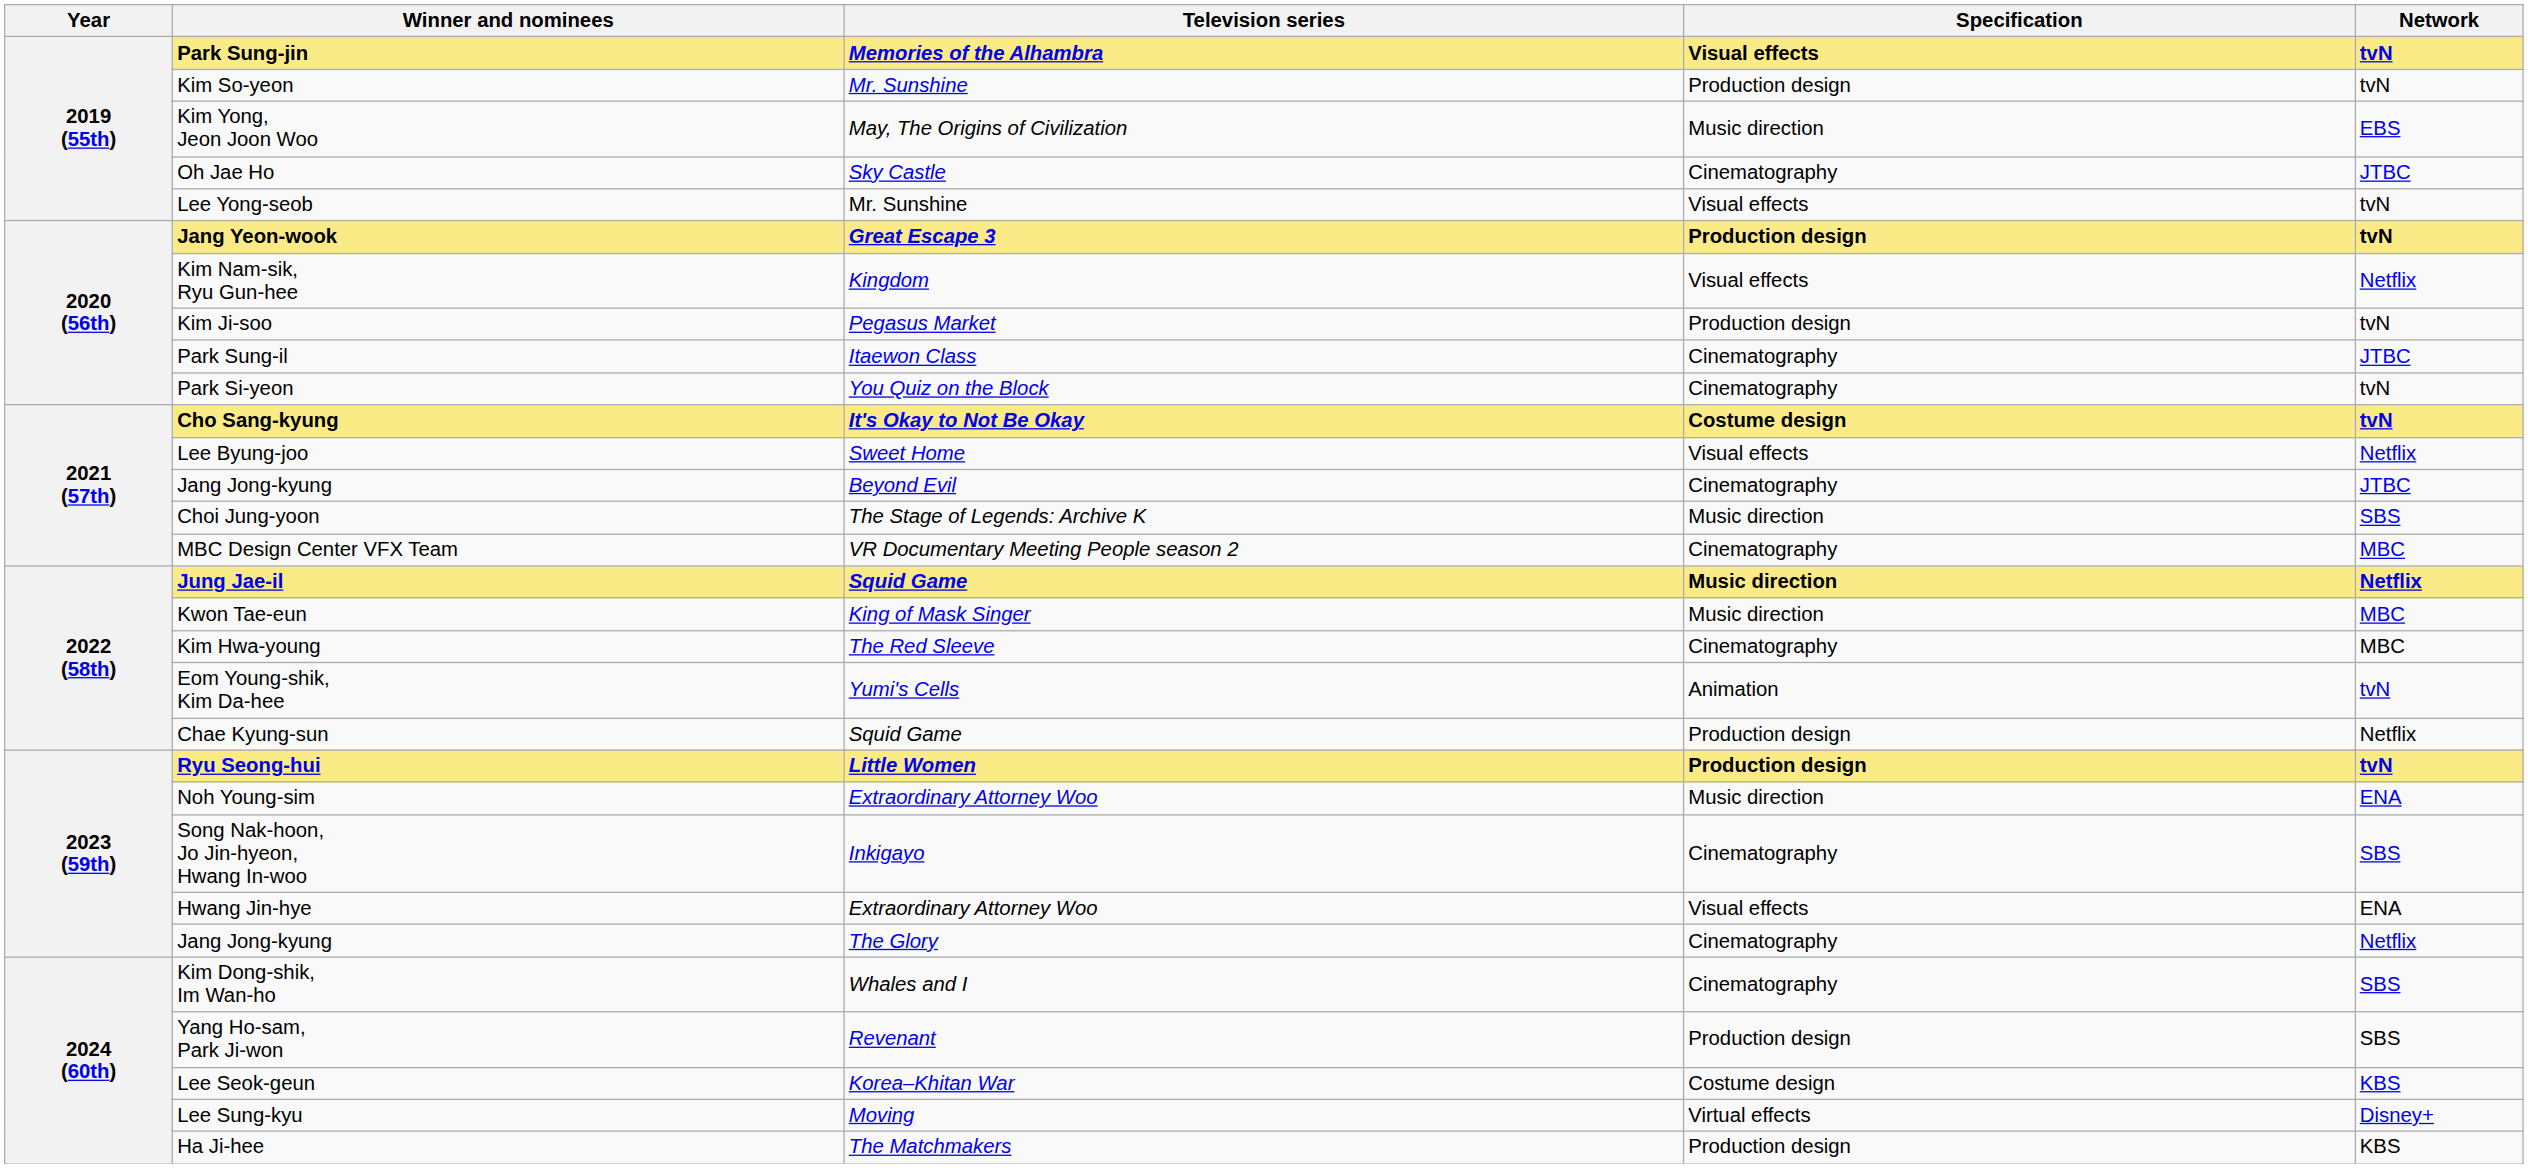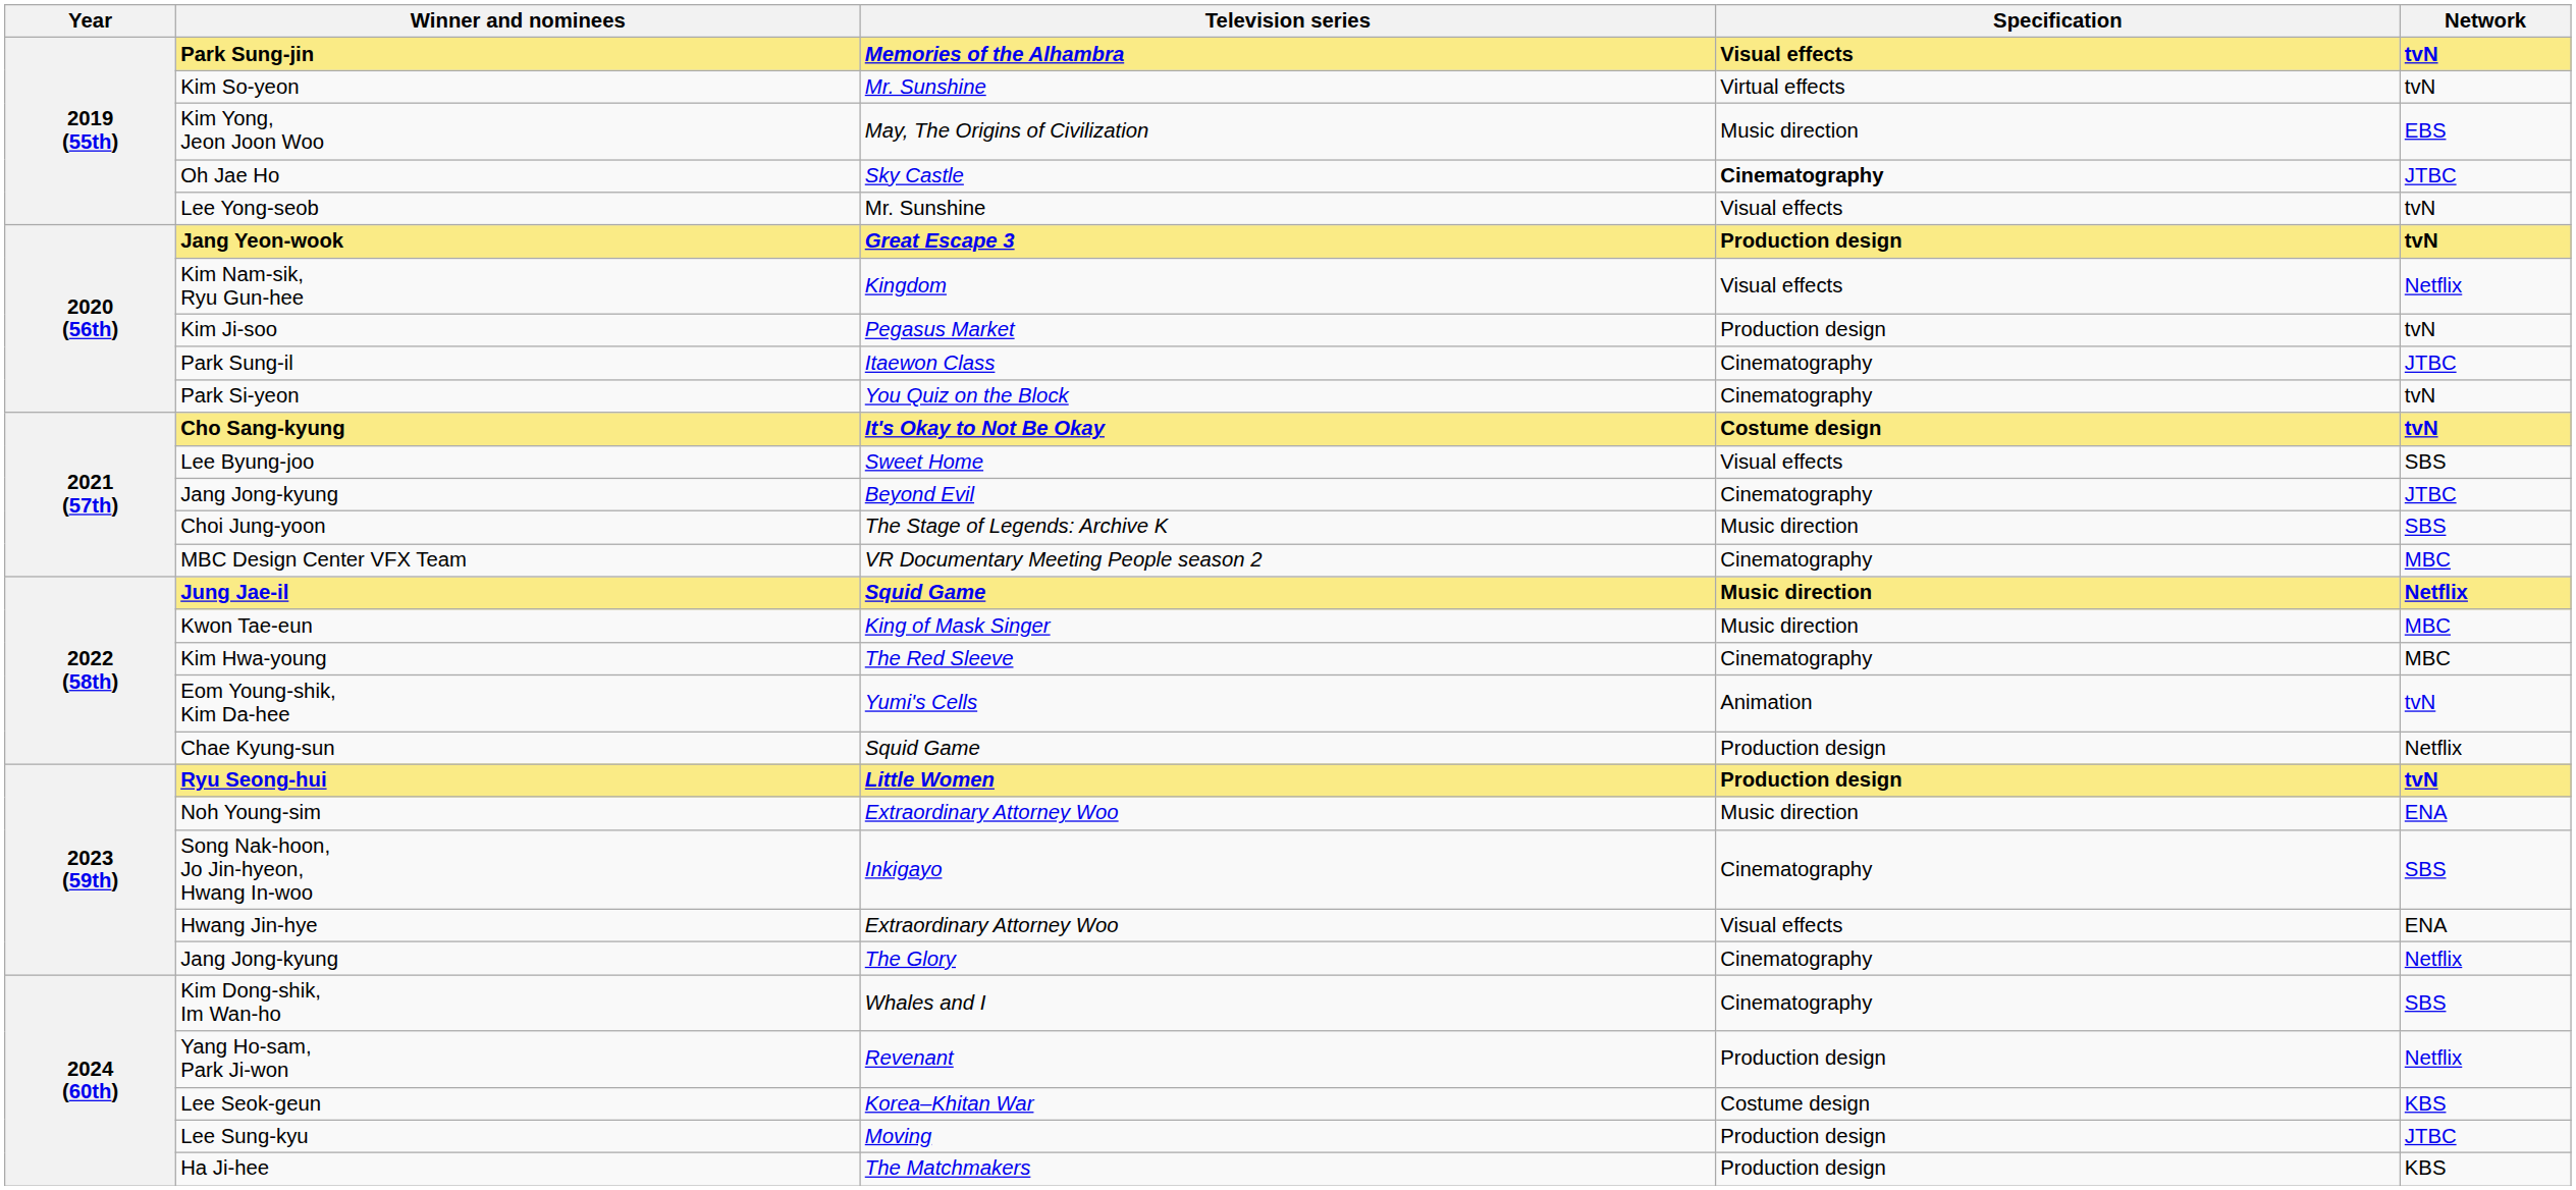 <table class="wikitable" style="width:100%;" cellpadding="6">
 <tr>
 <th style="width:5%;">Year</th>
 <th style="width:20%;">Winner and nominees</th>
 <th style="width:25%;">Television series</th>
 <th style="width:20%;">Specification</th>
 <th style="width:5%;">Network</th>
 </tr>
 <tr>
 <th rowspan="5">2019<br>(<a href='#'>55th</a>)</th>
 <td style="background:#FAEB86;"><strong>Park Sung-jin </strong></td>
 <td style="background:#FAEB86;"><strong><em><a href='#'>Memories of the Alhambra</a></em></strong></td>
 <td style="background:#FAEB86;"><strong>Visual effects</strong></td>
 <td style="background:#FAEB86;"><strong><a href='#'>tvN</a></strong></td>
 </tr>
 <tr>
 <td>Kim So-yeon</td>
 <td><em><a href='#'>Mr. Sunshine</a></em></td>
-<td>Production design</td>
+<td>Virtual effects</td>
 <td>tvN</td>
 </tr>
 <tr>
 <td>Kim Yong,<br>Jeon Joon Woo</td>
 <td><em>May, The Origins of Civilization</em></td>
 <td>Music direction</td>
 <td><a href='#'>EBS</a></td>
 </tr>
 <tr>
 <td>Oh Jae Ho</td>
 <td><em><a href='#'>Sky Castle</a></em></td>
-<td>Cinematography</td>
+<td><strong>Cinematography</strong></td>
 <td><a href='#'>JTBC</a></td>
 </tr>
 <tr>
 <td>Lee Yong-seob</td>
 <td>Mr. Sunshine</td>
 <td>Visual effects</td>
 <td>tvN</td>
 </tr>
 <tr>
 <th rowspan="5">2020<br>(<a href='#'>56th</a>)</th>
 <td style="background:#FAEB86;"><strong>Jang Yeon-wook </strong></td>
 <td style="background:#FAEB86;"><strong><em><a href='#'>Great Escape 3</a></em></strong></td>
 <td style="background:#FAEB86;"><strong>Production design</strong></td>
 <td style="background:#FAEB86;"><strong>tvN</strong></td>
 </tr>
 <tr>
 <td>Kim Nam-sik,<br>Ryu Gun-hee</td>
 <td><em><a href='#'>Kingdom</a></em></td>
 <td>Visual effects</td>
 <td><a href='#'>Netflix</a></td>
 </tr>
 <tr>
 <td>Kim Ji-soo</td>
 <td><em><a href='#'>Pegasus Market</a></em></td>
 <td>Production design</td>
 <td>tvN</td>
 </tr>
 <tr>
 <td>Park Sung-il</td>
 <td><em><a href='#'>Itaewon Class</a></em></td>
 <td>Cinematography</td>
 <td><a href='#'>JTBC</a></td>
 </tr>
 <tr>
 <td>Park Si-yeon</td>
 <td><em><a href='#'>You Quiz on the Block</a></em></td>
 <td>Cinematography</td>
 <td>tvN</td>
 </tr>
 <tr>
 <th rowspan="5">2021<br>(<a href='#'>57th</a>)</th>
 <td style="background:#FAEB86;"><strong>Cho Sang-kyung </strong></td>
 <td style="background:#FAEB86;"><strong><em><a href='#'>It's Okay to Not Be Okay</a></em></strong></td>
 <td style="background:#FAEB86;"><strong>Costume design</strong></td>
 <td style="background:#FAEB86;"><strong><a href='#'>tvN</a></strong></td>
 </tr>
 <tr>
 <td>Lee Byung-joo</td>
 <td><em><a href='#'>Sweet Home</a></em></td>
 <td>Visual effects</td>
-<td><a href='#'>Netflix</a></td>
+<td>SBS</td>
 </tr>
 <tr>
 <td>Jang Jong-kyung</td>
 <td><em><a href='#'>Beyond Evil</a></em></td>
 <td>Cinematography</td>
 <td><a href='#'>JTBC</a></td>
 </tr>
 <tr>
 <td>Choi Jung-yoon</td>
 <td><em>The Stage of Legends: Archive K</em></td>
 <td>Music direction</td>
 <td><a href='#'>SBS</a></td>
 </tr>
 <tr>
 <td>MBC Design Center VFX Team</td>
 <td><em>VR Documentary Meeting People season 2</em></td>
 <td>Cinematography</td>
 <td><a href='#'>MBC</a></td>
 </tr>
 <tr>
 <th rowspan="5">2022<br>(<a href='#'>58th</a>)</th>
 <td style="background:#FAEB86;"><strong><a href='#'>Jung Jae-il</a> </strong></td>
 <td style="background:#FAEB86;"><strong><em><a href='#'>Squid Game</a></em></strong></td>
 <td style="background:#FAEB86;"><strong>Music direction</strong></td>
 <td style="background:#FAEB86;"><strong><a href='#'>Netflix</a></strong></td>
 </tr>
 <tr>
 <td>Kwon Tae-eun</td>
 <td><em><a href='#'>King of Mask Singer</a></em></td>
 <td>Music direction</td>
 <td><a href='#'>MBC</a></td>
 </tr>
 <tr>
 <td>Kim Hwa-young</td>
 <td><em><a href='#'>The Red Sleeve</a></em></td>
 <td>Cinematography</td>
 <td>MBC</td>
 </tr>
 <tr>
 <td>Eom Young-shik,<br>Kim Da-hee</td>
 <td><em><a href='#'>Yumi's Cells</a></em></td>
 <td>Animation</td>
 <td><a href='#'>tvN</a></td>
 </tr>
 <tr>
 <td>Chae Kyung-sun</td>
 <td><em>Squid Game</em></td>
 <td>Production design</td>
 <td>Netflix</td>
 </tr>
 <tr>
 <th rowspan="5">2023<br>(<a href='#'>59th</a>)</th>
 <td style="background:#FAEB86;"><strong><a href='#'>Ryu Seong-hui</a> </strong></td>
 <td style="background:#FAEB86;"><strong><em><a href='#'>Little Women</a></em></strong></td>
 <td style="background:#FAEB86;"><strong>Production design</strong></td>
 <td style="background:#FAEB86;"><strong><a href='#'>tvN</a></strong></td>
 </tr>
 <tr>
 <td>Noh Young-sim</td>
 <td><em><a href='#'>Extraordinary Attorney Woo</a></em></td>
 <td>Music direction</td>
 <td><a href='#'>ENA</a></td>
 </tr>
 <tr>
 <td>Song Nak-hoon,<br>Jo Jin-hyeon,<br>Hwang In-woo</td>
 <td><em><a href='#'>Inkigayo</a></em></td>
 <td>Cinematography</td>
 <td><a href='#'>SBS</a></td>
 </tr>
 <tr>
 <td>Hwang Jin-hye</td>
 <td><em>Extraordinary Attorney Woo</em></td>
 <td>Visual effects</td>
 <td>ENA</td>
 </tr>
 <tr>
 <td>Jang Jong-kyung</td>
 <td><em><a href='#'>The Glory</a></em></td>
 <td>Cinematography</td>
 <td><a href='#'>Netflix</a></td>
 </tr>
 <tr>
 <th rowspan="5">2024<br>(<a href='#'>60th</a>)</th>
 <td>Kim Dong-shik,<br>Im Wan-ho</td>
 <td><em>Whales and I</em></td>
 <td>Cinematography</td>
 <td><a href='#'>SBS</a></td>
 </tr>
 <tr>
 <td>Yang Ho-sam,<br>Park Ji-won</td>
 <td><em><a href='#'>Revenant</a></em></td>
 <td>Production design</td>
-<td>SBS</td>
+<td><a href='#'>Netflix</a></td>
 </tr>
 <tr>
 <td>Lee Seok-geun</td>
 <td><em><a href='#'>Korea–Khitan War</a></em></td>
 <td>Costume design</td>
 <td><a href='#'>KBS</a></td>
 </tr>
 <tr>
 <td>Lee Sung-kyu</td>
 <td><em><a href='#'>Moving</a></em></td>
-<td>Virtual effects</td>
-<td><a href='#'>Disney+</a></td>
+<td>Production design</td>
+<td><a href='#'>JTBC</a></td>
 </tr>
 <tr>
 <td>Ha Ji-hee</td>
 <td><em><a href='#'>The Matchmakers</a></em></td>
 <td>Production design</td>
 <td>KBS</td>
 </tr>
 </table>
